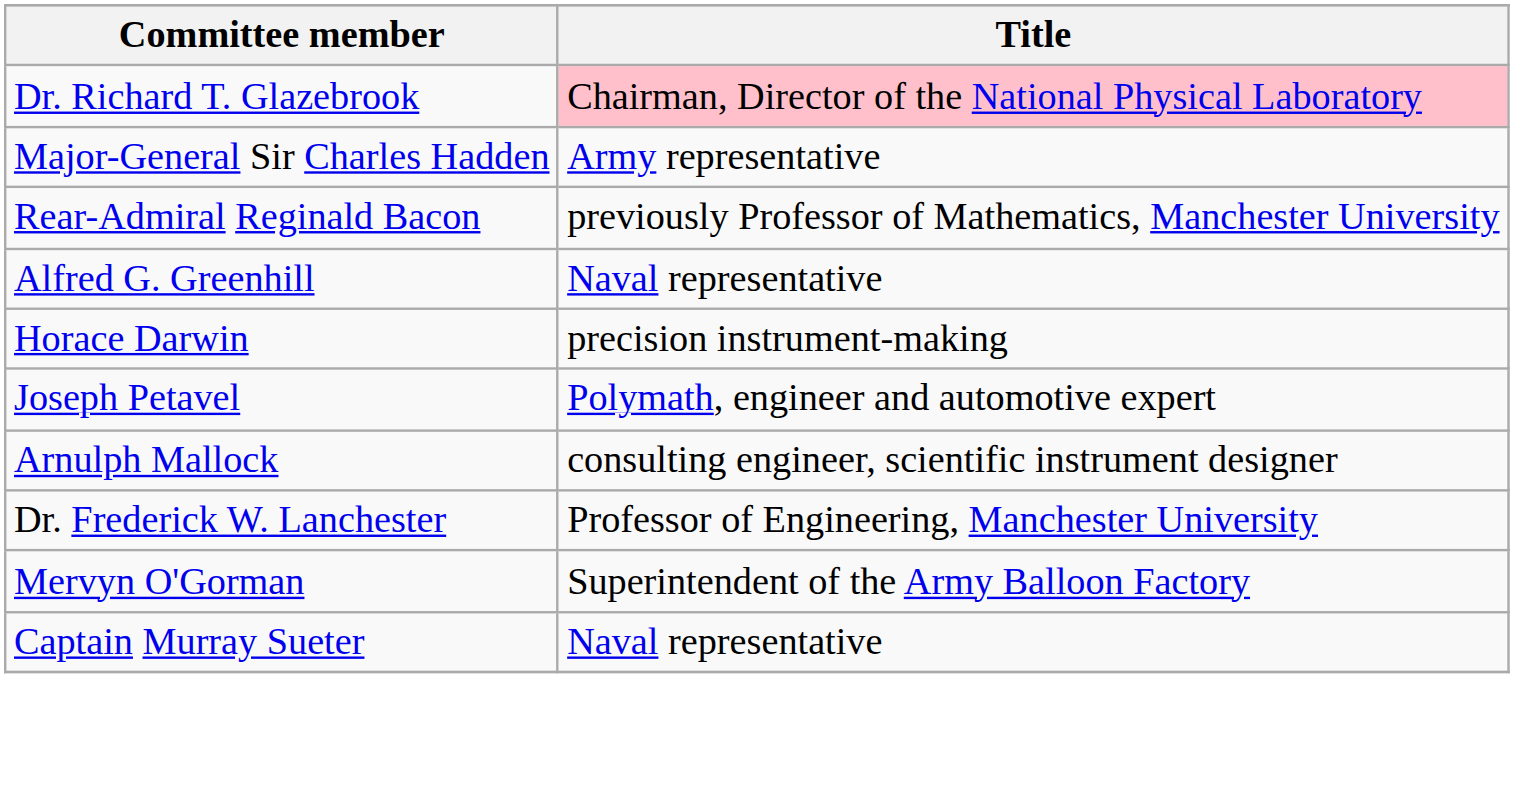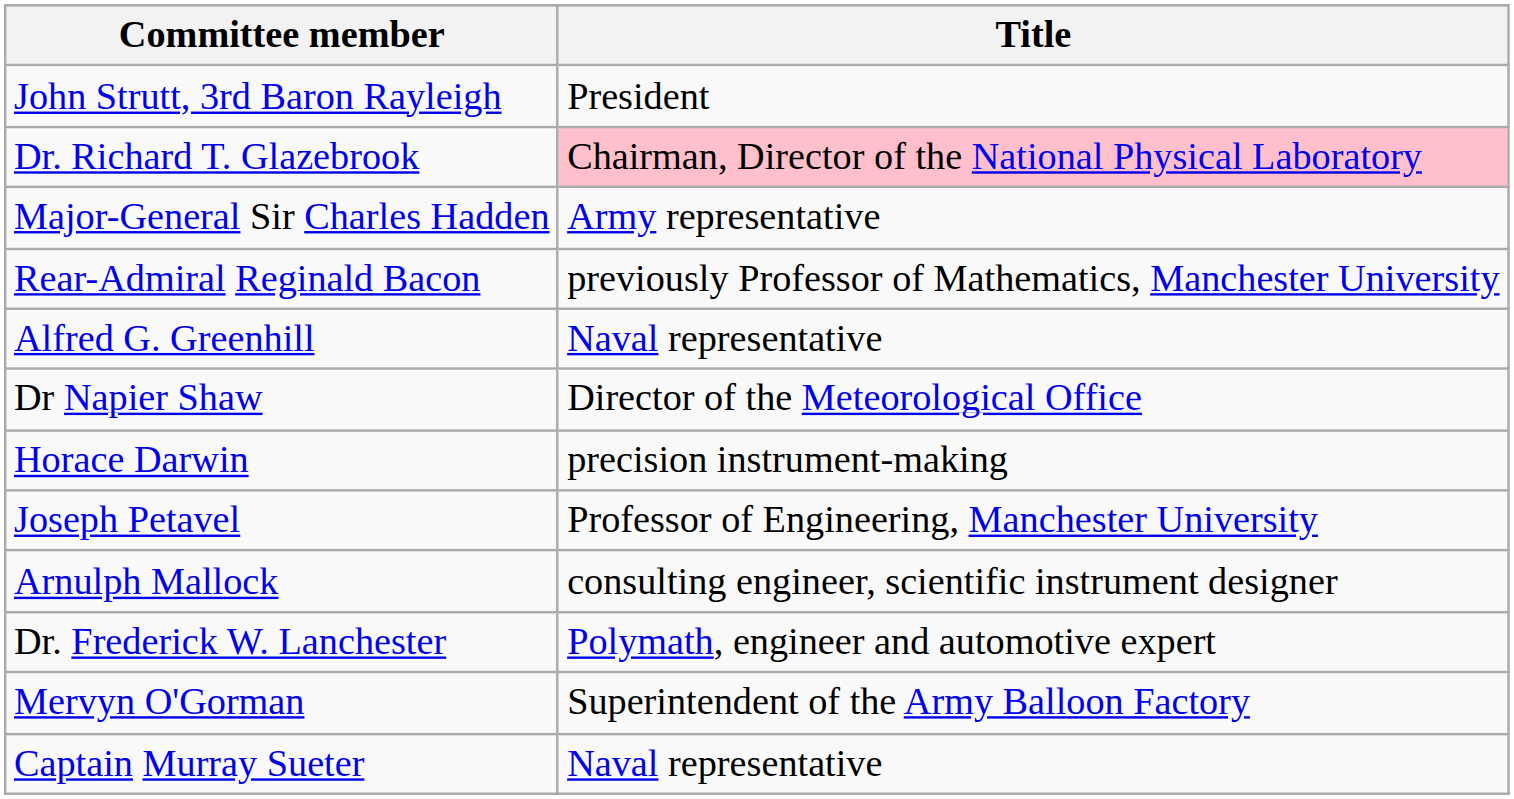 <table class="wikitable">
 <tr>
 </tr>
 <tr>
 <th>Committee member</th>
 <th>Title</th>
+</tr>
+<tr>
+<td><a href='#'>John Strutt, 3rd Baron Rayleigh</a></td>
+<td>President</td>
 </tr>
 <tr>
 <td><a href='#'>Dr. Richard T. Glazebrook</a></td>
 <td style="background: pink;">Chairman, Director of the <a href='#'>National Physical Laboratory</a></td>
 </tr>
 <tr>
 <td><a href='#'>Major-General</a> Sir <a href='#'>Charles Hadden</a></td>
 <td><a href='#'>Army</a> representative</td>
 </tr>
 <tr>
 <td><a href='#'>Rear-Admiral</a> <a href='#'>Reginald Bacon</a></td>
 <td>previously Professor of Mathematics, <a href='#'>Manchester University</a></td>
 </tr>
 <tr>
 <td><a href='#'>Alfred G. Greenhill</a></td>
 <td><a href='#'>Naval</a> representative</td>
 </tr>
 <tr>
+<td>Dr <a href='#'>Napier Shaw</a></td>
+<td>Director of the <a href='#'>Meteorological Office</a></td>
+</tr>
+<tr>
 <td><a href='#'>Horace Darwin</a></td>
 <td>precision instrument-making</td>
 </tr>
 <tr>
 <td><a href='#'>Joseph Petavel</a></td>
-<td><a href='#'>Polymath</a>, engineer and automotive expert</td>
+<td>Professor of Engineering, <a href='#'>Manchester University</a></td>
 </tr>
 <tr>
 <td><a href='#'>Arnulph Mallock</a></td>
 <td>consulting engineer, scientific instrument designer</td>
 </tr>
 <tr>
 <td>Dr. <a href='#'>Frederick W. Lanchester</a></td>
-<td>Professor of Engineering, <a href='#'>Manchester University</a></td>
+<td><a href='#'>Polymath</a>, engineer and automotive expert</td>
 </tr>
 <tr>
 <td><a href='#'>Mervyn O'Gorman</a></td>
 <td>Superintendent of the <a href='#'>Army Balloon Factory</a></td>
 </tr>
 <tr>
 <td><a href='#'>Captain</a> <a href='#'>Murray Sueter</a></td>
 <td><a href='#'>Naval</a> representative</td>
 </tr>
 <tr>
 </tr>
 </table>
